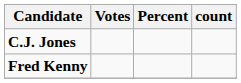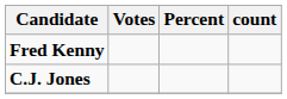 <table class="wikitable">
 <tr>
 <th>Candidate</th>
 <th>Votes</th>
 <th>Percent</th>
 <th>count</th>
 </tr>
 <tr>
-<td style="font-weight:bold;">C.J. Jones</td>
+<td style="font-weight:bold;">Fred Kenny</td>
 <td style="text-align:right;"></td>
 <td style="text-align:right;"></td>
 <td style="text-align:right;"></td>
 </tr>
 <tr>
-<td style="font-weight:bold;">Fred Kenny</td>
+<td style="font-weight:bold;">C.J. Jones</td>
 <td style="text-align:right;"></td>
 <td style="text-align:right;"></td>
 <td style="text-align:right;"></td>
 </tr>
 <tr>
 </tr>
 </table>
